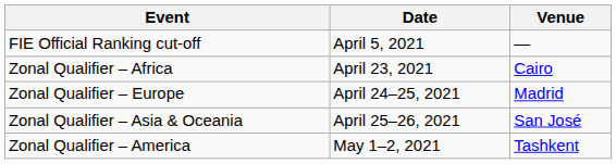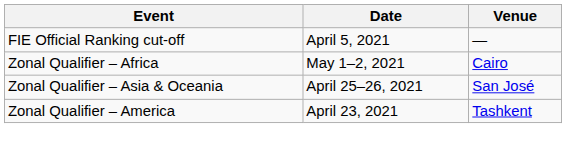 <table class="wikitable" style="width:600px;">
 <tr>
 <th>Event</th>
 <th>Date</th>
 <th>Venue</th>
 </tr>
 <tr>
 <td>FIE Official Ranking cut-off</td>
 <td>April 5, 2021</td>
 <td>—</td>
 </tr>
 <tr>
 <td>Zonal Qualifier – Africa</td>
-<td>April 23, 2021</td>
+<td>May 1–2, 2021</td>
 <td> <a href='#'>Cairo</a></td>
-</tr>
-<tr>
-<td>Zonal Qualifier – Europe</td>
-<td>April 24–25, 2021</td>
-<td> <a href='#'>Madrid</a></td>
 </tr>
 <tr>
 <td>Zonal Qualifier – Asia & Oceania</td>
 <td>April 25–26, 2021</td>
 <td> <a href='#'>San José</a></td>
 </tr>
 <tr>
 <td>Zonal Qualifier – America</td>
-<td>May 1–2, 2021</td>
+<td>April 23, 2021</td>
 <td> <a href='#'>Tashkent</a></td>
 </tr>
 </table>
